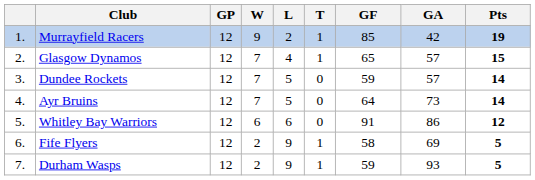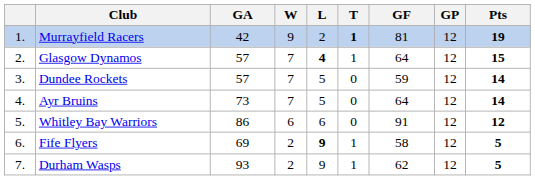 <table class="wikitable">
 <tr>
 <th width="30"></th>
 <th width="200">Club</th>
-<th width="30">GP</th>
+<th width="70">GA</th>
 <th width="30">W</th>
 <th width="30">L</th>
 <th width="30">T</th>
 <th width="70">GF</th>
-<th width="70">GA</th>
+<th width="30">GP</th>
 <th width="70">Pts</th>
 </tr>
 <tr bgcolor="#BCD2EE" align="center">
 <td>1.</td>
 <td align="left"><a href='#'>Murrayfield Racers</a></td>
-<td>12</td>
+<td>42</td>
 <td>9</td>
 <td>2</td>
-<td>1</td>
-<td>85</td>
-<td>42</td>
+<td><strong>1</strong></td>
+<td>81</td>
+<td>12</td>
 <td><strong>19</strong></td>
 </tr>
 <tr bgcolor="#FFFFFF" align="center">
 <td>2.</td>
 <td align="left"><a href='#'>Glasgow Dynamos</a></td>
+<td>57</td>
+<td>7</td>
+<td><strong>4</strong></td>
+<td>1</td>
+<td>64</td>
 <td>12</td>
-<td>7</td>
-<td>4</td>
-<td>1</td>
-<td>65</td>
-<td>57</td>
 <td><strong>15</strong></td>
 </tr>
 <tr bgcolor="#FFFFFF" align="center">
 <td>3.</td>
 <td align="left"><a href='#'>Dundee Rockets</a></td>
-<td>12</td>
+<td>57</td>
 <td>7</td>
 <td>5</td>
 <td>0</td>
 <td>59</td>
-<td>57</td>
+<td>12</td>
 <td><strong>14</strong></td>
 </tr>
 <tr bgcolor="#FFFFFF" align="center">
 <td>4.</td>
 <td align="left"><a href='#'>Ayr Bruins</a></td>
-<td>12</td>
+<td>73</td>
 <td>7</td>
 <td>5</td>
 <td>0</td>
 <td>64</td>
-<td>73</td>
+<td>12</td>
 <td><strong>14</strong></td>
 </tr>
 <tr bgcolor="#FFFFFF" align="center">
 <td>5.</td>
 <td align="left"><a href='#'>Whitley Bay Warriors</a></td>
-<td>12</td>
+<td>86</td>
 <td>6</td>
 <td>6</td>
 <td>0</td>
 <td>91</td>
-<td>86</td>
+<td>12</td>
 <td><strong>12</strong></td>
 </tr>
 <tr bgcolor="#FFFFFF" align="center">
 <td>6.</td>
 <td align="left"><a href='#'>Fife Flyers</a></td>
-<td>12</td>
+<td>69</td>
 <td>2</td>
-<td>9</td>
+<td><strong>9</strong></td>
 <td>1</td>
 <td>58</td>
-<td>69</td>
+<td>12</td>
 <td><strong>5</strong></td>
 </tr>
 <tr bgcolor="#FFFFFF" align="center">
 <td>7.</td>
 <td align="left"><a href='#'>Durham Wasps</a></td>
-<td>12</td>
+<td>93</td>
 <td>2</td>
 <td>9</td>
 <td>1</td>
-<td>59</td>
-<td>93</td>
+<td>62</td>
+<td>12</td>
 <td><strong>5</strong></td>
 </tr>
 </table>
